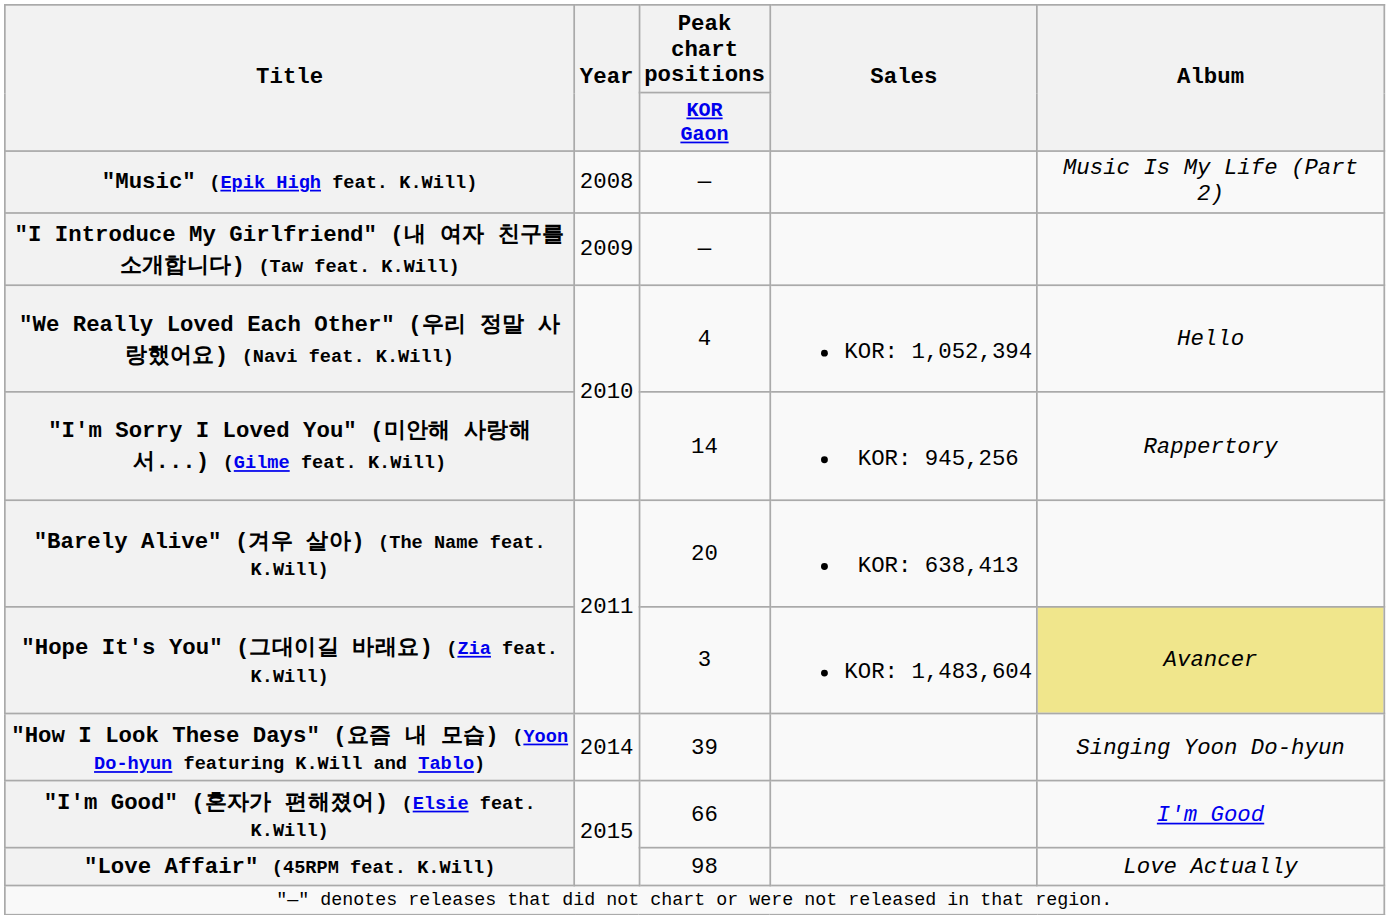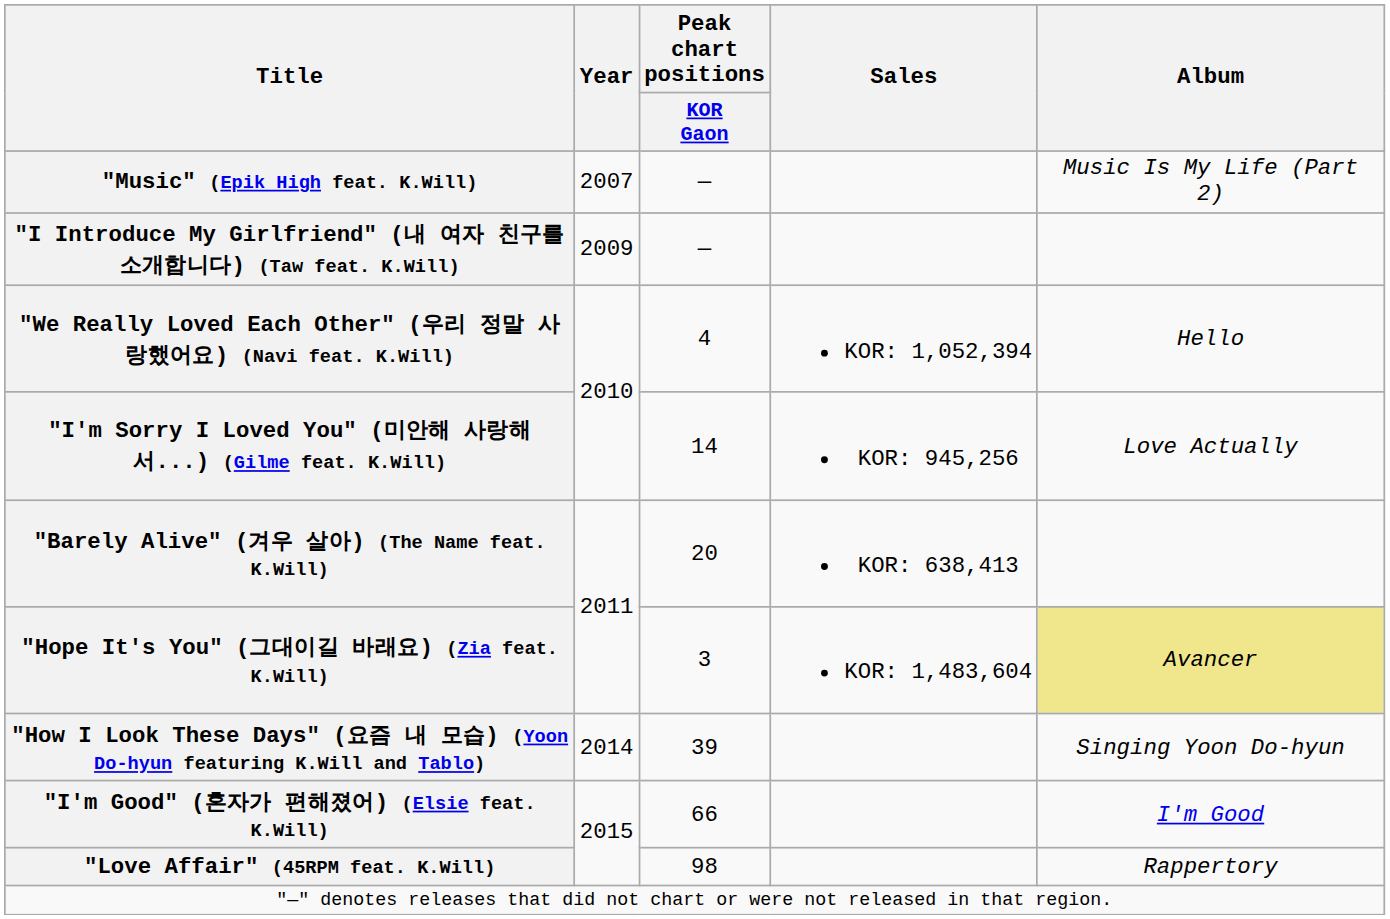 <table class="wikitable plainrowheaders" style="text-align:center;">
 <tr>
 <th scope="col" rowspan="2" style="width:25em;">Title</th>
 <th scope="col" rowspan="2" style="width:2em;">Year</th>
 <th scope="col" colspan="1">Peak chart positions</th>
 <th rowspan="2">Sales</th>
 <th scope="col" rowspan="2" style="width:15em;">Album</th>
 </tr>
 <tr>
 <th scope="col" style="width:3em;font-size:90%;"><a href='#'>KOR<br>Gaon</a><br></th>
 </tr>
 <tr>
 <th scope="row">"Music" <small>(<a href='#'>Epik High</a> feat. K.Will)</small></th>
-<td>2008</td>
+<td>2007</td>
 <td>—</td>
 <td></td>
 <td><em>Music Is My Life (Part 2)</em></td>
 </tr>
 <tr>
 <th scope="row">"I Introduce My Girlfriend" (내 여자 친구를 소개합니다) <small>(Taw feat. K.Will)</small></th>
 <td>2009</td>
 <td>—</td>
 <td></td>
 <td></td>
 </tr>
 <tr>
 <th scope="row">"We Really Loved Each Other" (우리 정말 사랑했어요) <small>(Navi feat. K.Will)</small></th>
 <td rowspan="2">2010</td>
 <td>4</td>
 <td><br><ul><li>KOR: 1,052,394</li></ul></td>
 <td><em>Hello</em></td>
 </tr>
 <tr>
 <th scope="row">"I'm Sorry I Loved You" (미안해 사랑해서...) <small>(<a href='#'>Gilme</a> feat. K.Will)</small></th>
 <td>14</td>
 <td><br><ul><li>KOR: 945,256</li></ul></td>
-<td><em>Rappertory</em></td>
+<td><em>Love Actually</em></td>
 </tr>
 <tr>
 <th scope="row">"Barely Alive" (겨우 살아) <small>(The Name feat. K.Will)</small></th>
 <td rowspan="2">2011</td>
 <td>20</td>
 <td><br><ul><li>KOR: 638,413</li></ul></td>
 <td></td>
 </tr>
 <tr>
 <th scope="row">"Hope It's You" (그대이길 바래요) <small>(<a href='#'>Zia</a> feat. K.Will)</small></th>
 <td>3</td>
 <td><br><ul><li>KOR: 1,483,604</li></ul></td>
 <td style="background: khaki;"><em>Avancer</em></td>
 </tr>
 <tr>
 <th scope="row">"How I Look These Days" (요즘 내 모습) <small>(<a href='#'>Yoon Do-hyun</a> featuring K.Will and <a href='#'>Tablo</a>)</small></th>
 <td>2014</td>
 <td>39</td>
 <td></td>
 <td><em>Singing Yoon Do-hyun</em></td>
 </tr>
 <tr>
 <th scope="row">"I'm Good" (혼자가 편해졌어) <small>(<a href='#'>Elsie</a> feat. K.Will)</small></th>
 <td rowspan="2">2015</td>
 <td>66</td>
 <td></td>
 <td><em><a href='#'>I'm Good</a></em></td>
 </tr>
 <tr>
 <th scope="row">"Love Affair" <small>(45RPM feat. K.Will)</small></th>
 <td>98</td>
 <td></td>
-<td><em>Love Actually</em></td>
+<td><em>Rappertory</em></td>
 </tr>
 <tr>
 <td colspan="5" style="font-size:8pt">"—" denotes releases that did not chart or were not released in that region.</td>
 </tr>
 </table>
